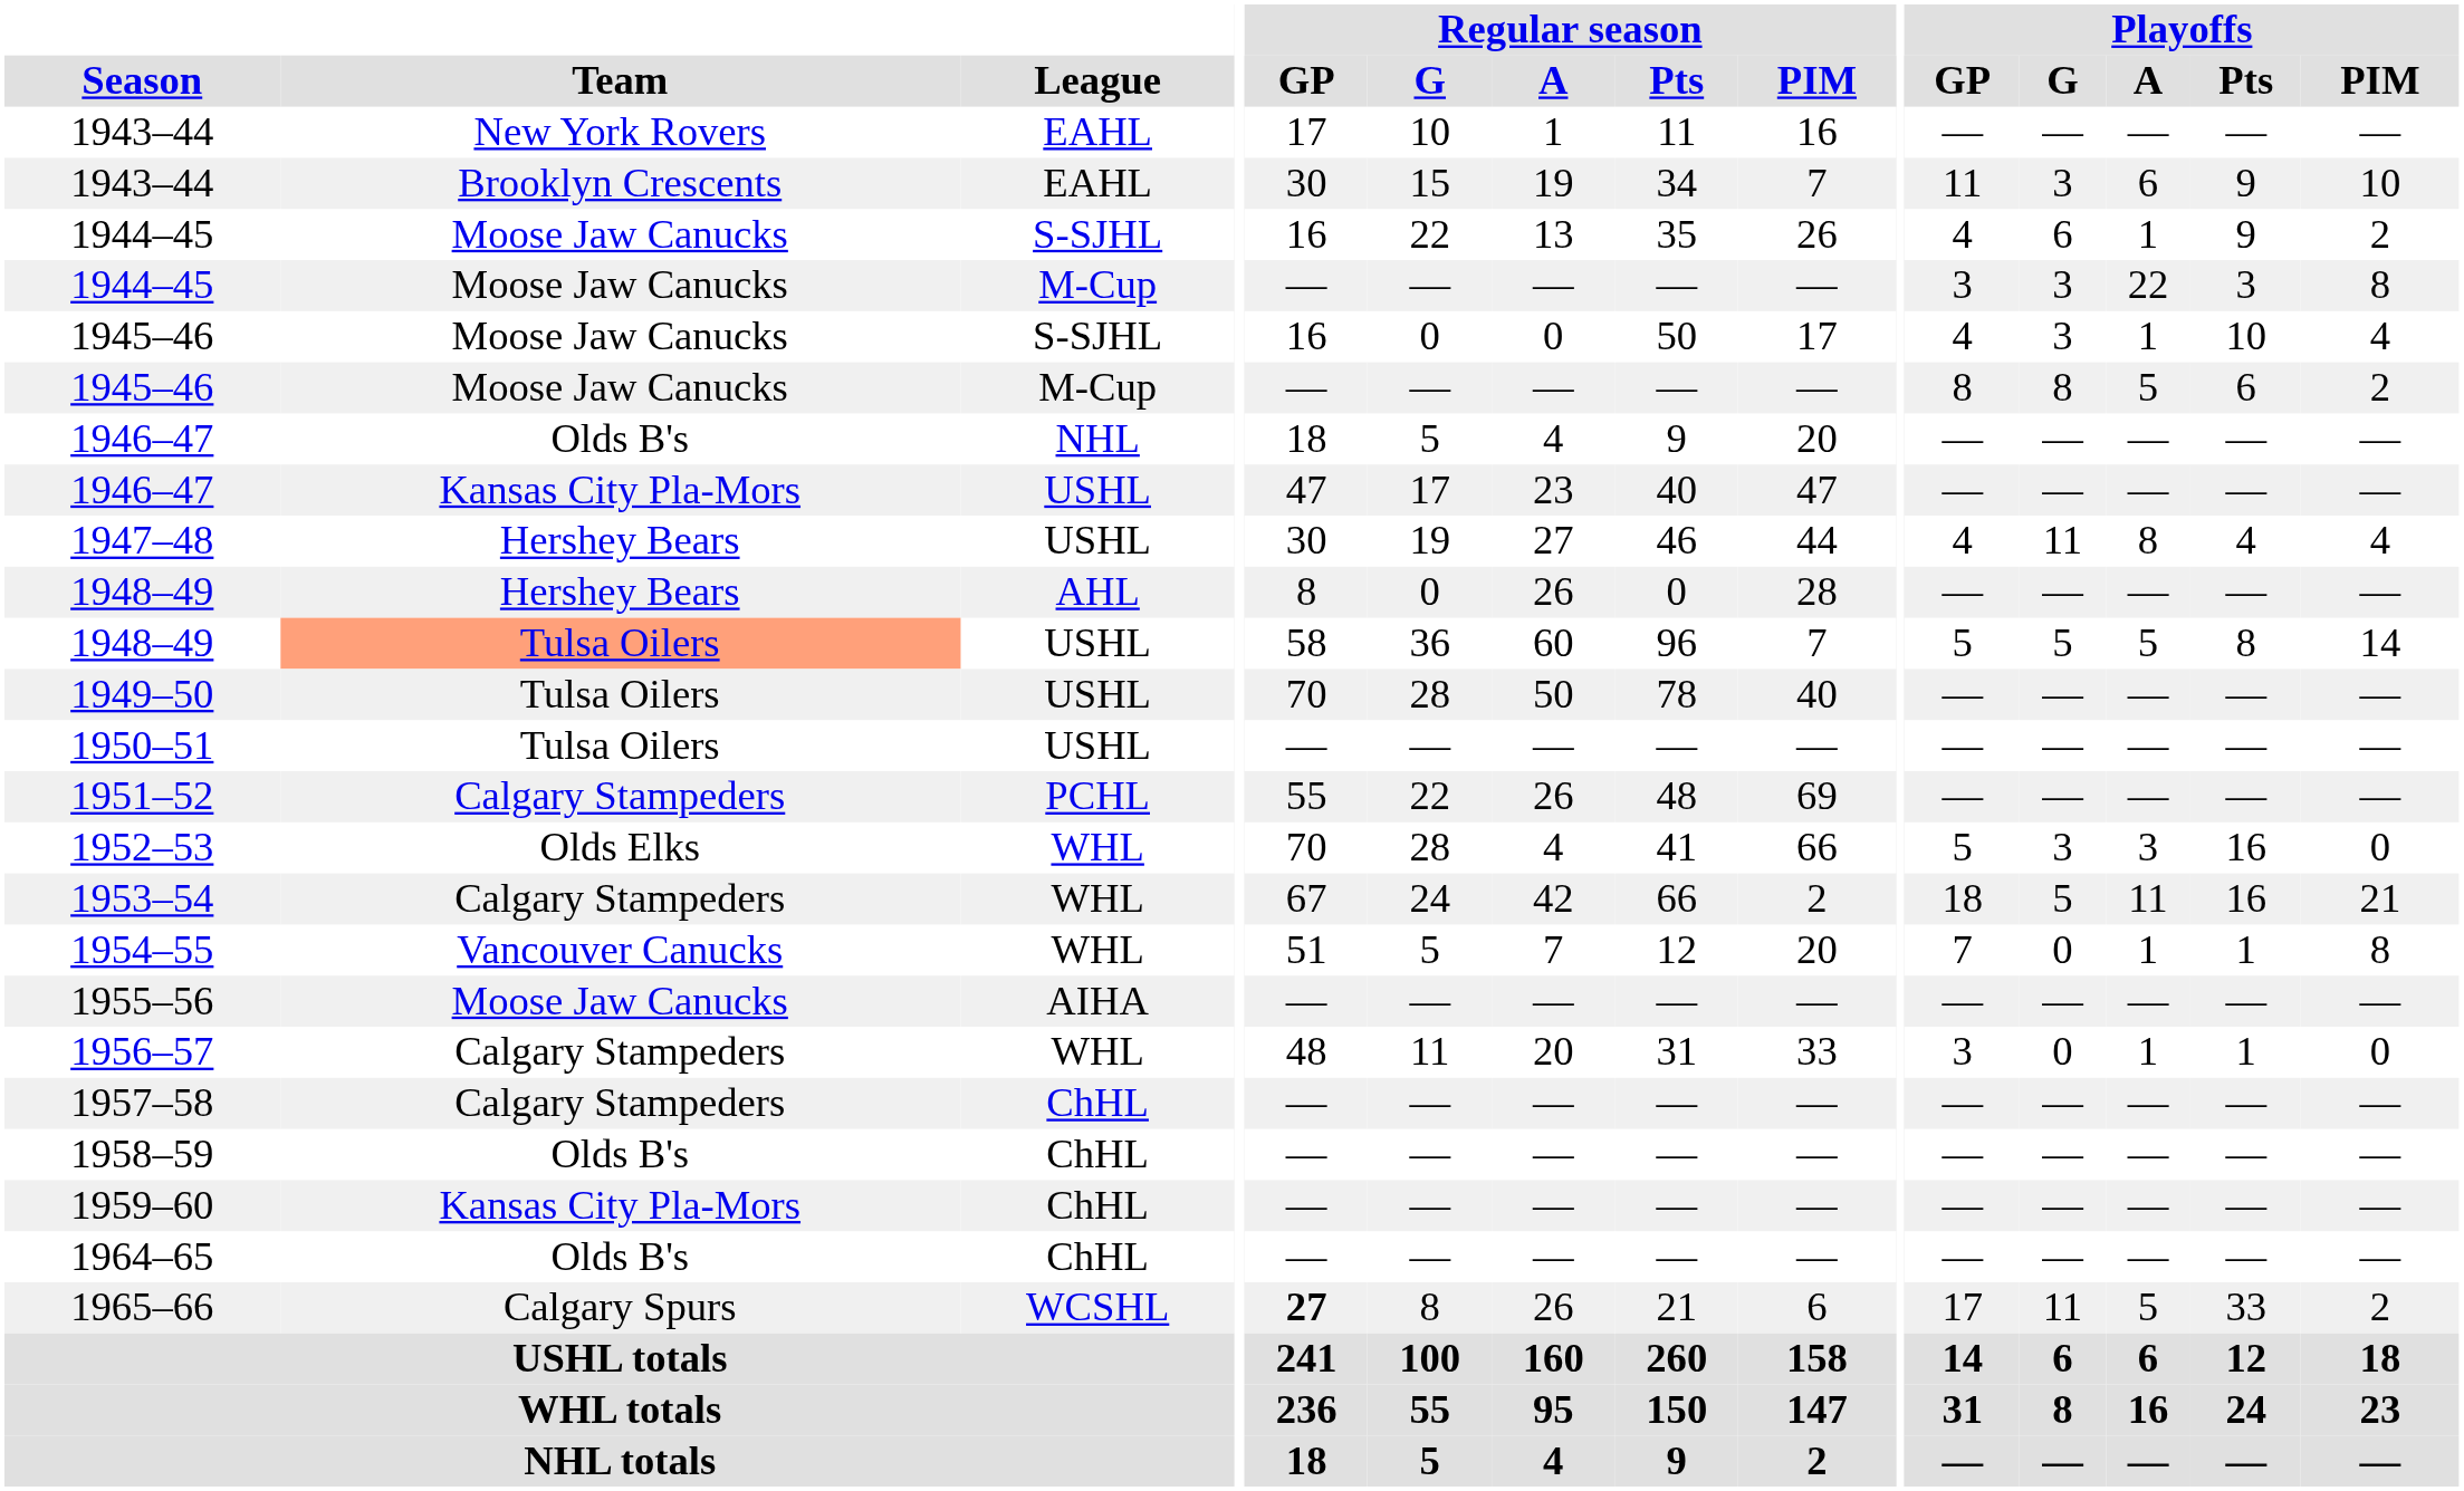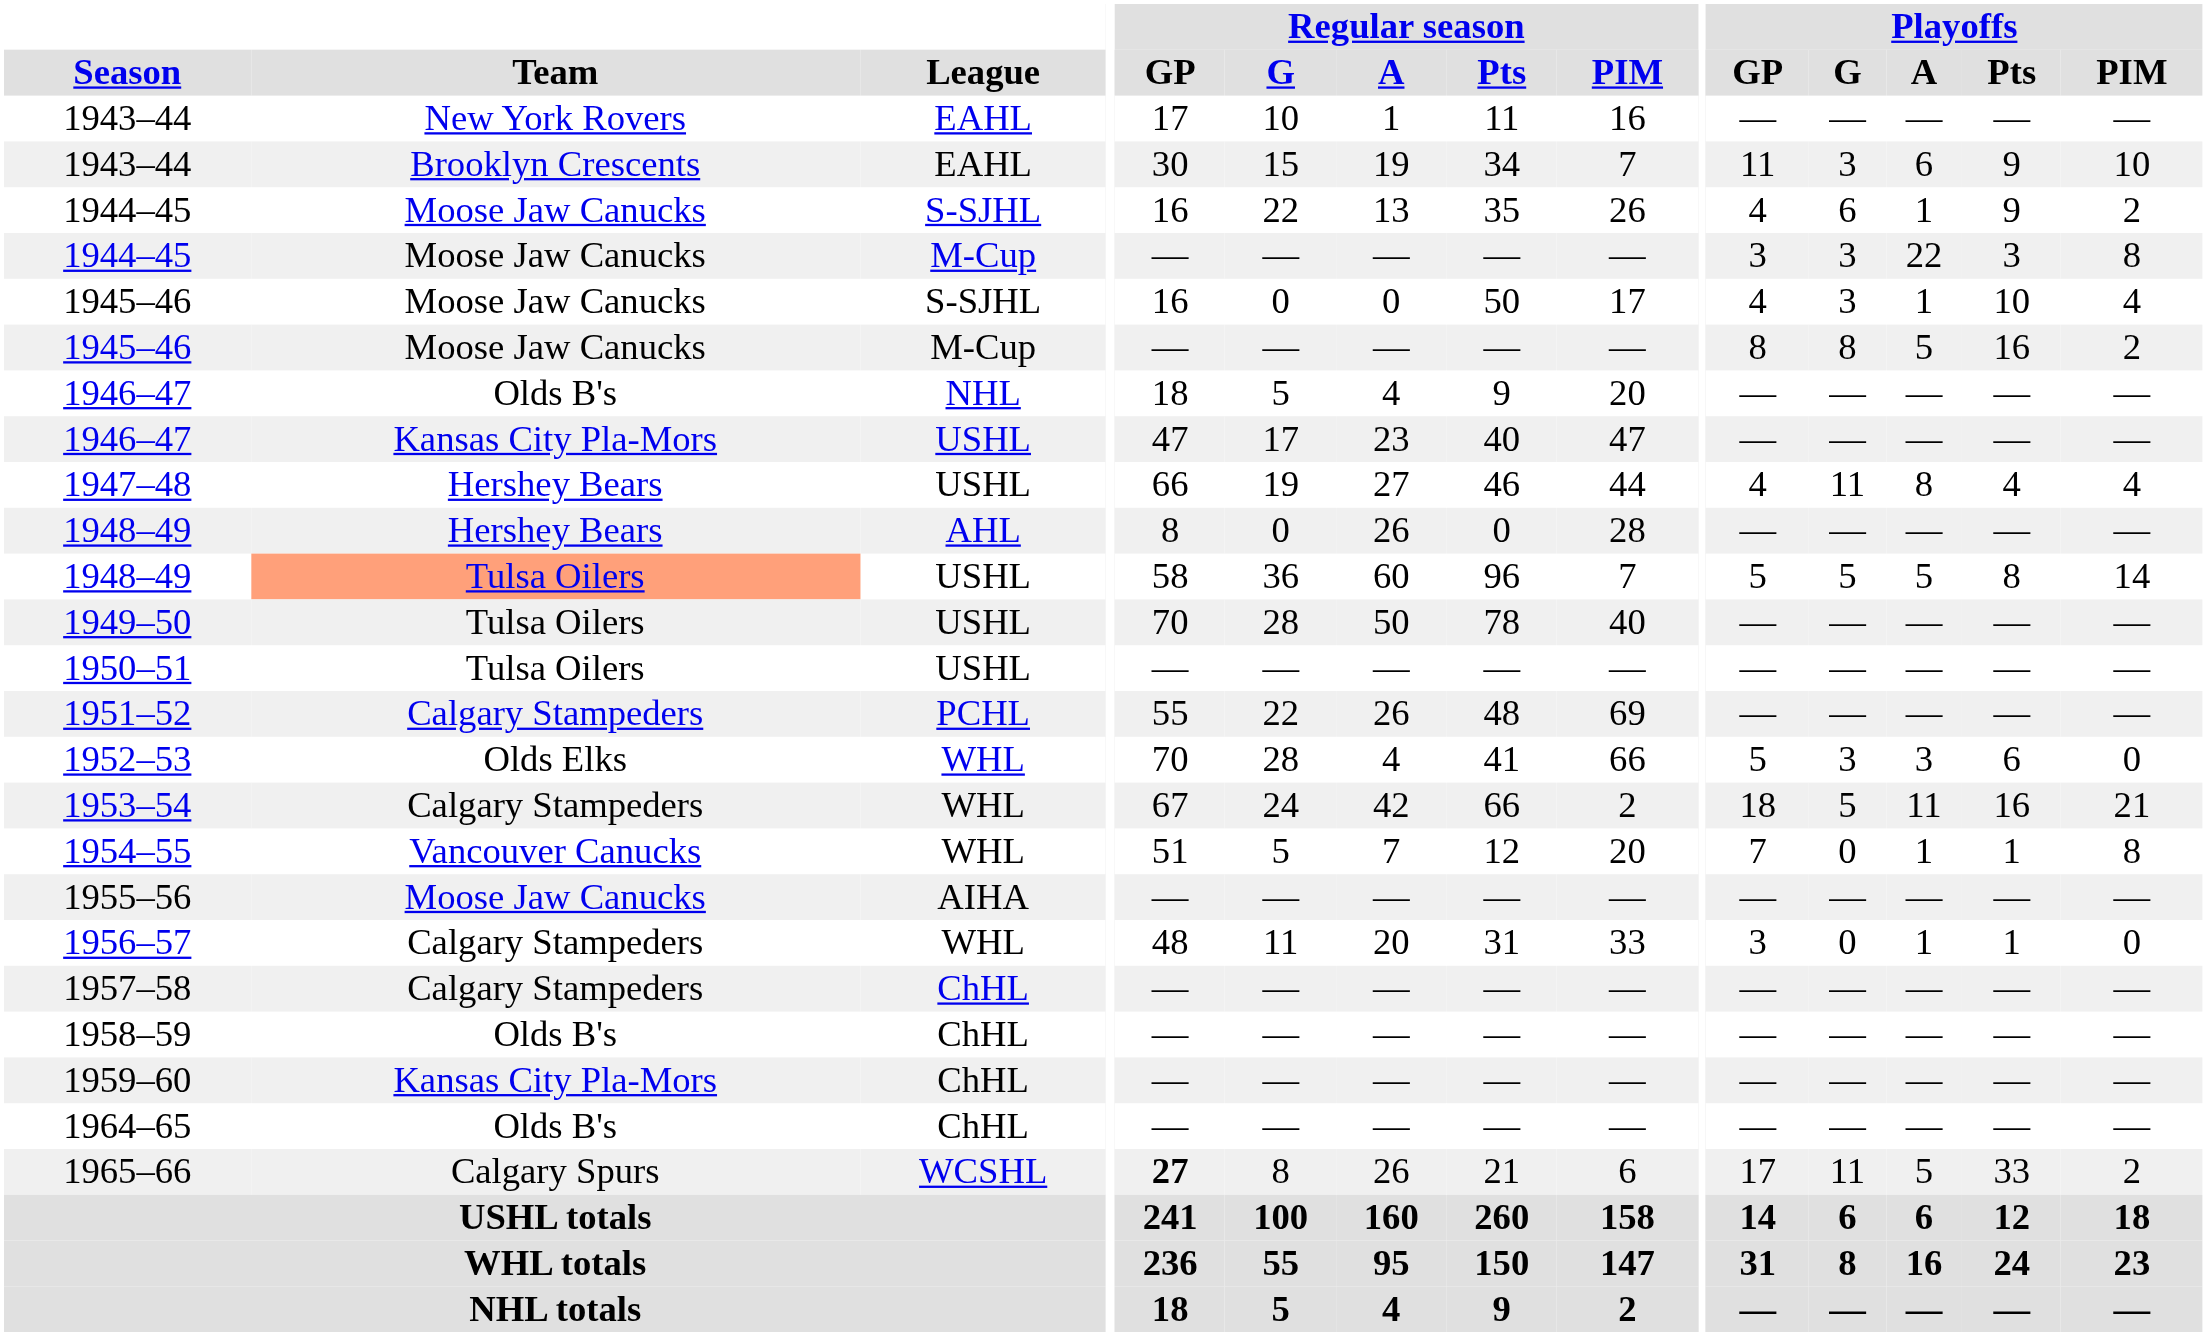 <table border="0" cellpadding="1" cellspacing="0" style="text-align:center; width:60em">
 <tr bgcolor="#e0e0e0">
 <th colspan="3" bgcolor="#ffffff"></th>
 <th rowspan="100" bgcolor="#ffffff"></th>
 <th colspan="5"><a href='#'>Regular season</a></th>
 <th rowspan="100" bgcolor="#ffffff"></th>
 <th colspan="5"><a href='#'>Playoffs</a></th>
 </tr>
 <tr bgcolor="#e0e0e0">
 <th><a href='#'>Season</a></th>
 <th>Team</th>
 <th>League</th>
 <th>GP</th>
 <th><a href='#'>G</a></th>
 <th><a href='#'>A</a></th>
 <th><a href='#'>Pts</a></th>
 <th><a href='#'>PIM</a></th>
 <th>GP</th>
 <th>G</th>
 <th>A</th>
 <th>Pts</th>
 <th>PIM</th>
 </tr>
 <tr>
 <td>1943–44</td>
 <td><a href='#'>New York Rovers</a></td>
 <td><a href='#'>EAHL</a></td>
 <td>17</td>
 <td>10</td>
 <td>1</td>
 <td>11</td>
 <td>16</td>
 <td>—</td>
 <td>—</td>
 <td>—</td>
 <td>—</td>
 <td>—</td>
 </tr>
 <tr bgcolor="#f0f0f0">
 <td>1943–44</td>
 <td><a href='#'>Brooklyn Crescents</a></td>
 <td>EAHL</td>
 <td>30</td>
 <td>15</td>
 <td>19</td>
 <td>34</td>
 <td>7</td>
 <td>11</td>
 <td>3</td>
 <td>6</td>
 <td>9</td>
 <td>10</td>
 </tr>
 <tr>
 <td>1944–45</td>
 <td><a href='#'>Moose Jaw Canucks</a></td>
 <td><a href='#'>S-SJHL</a></td>
 <td>16</td>
 <td>22</td>
 <td>13</td>
 <td>35</td>
 <td>26</td>
 <td>4</td>
 <td>6</td>
 <td>1</td>
 <td>9</td>
 <td>2</td>
 </tr>
 <tr bgcolor="#f0f0f0">
 <td><a href='#'>1944–45</a></td>
 <td>Moose Jaw Canucks</td>
 <td><a href='#'>M-Cup</a></td>
 <td>—</td>
 <td>—</td>
 <td>—</td>
 <td>—</td>
 <td>—</td>
 <td>3</td>
 <td>3</td>
 <td>22</td>
 <td>3</td>
 <td>8</td>
 </tr>
 <tr>
 <td>1945–46</td>
 <td>Moose Jaw Canucks</td>
 <td>S-SJHL</td>
 <td>16</td>
 <td>0</td>
 <td>0</td>
 <td>50</td>
 <td>17</td>
 <td>4</td>
 <td>3</td>
 <td>1</td>
 <td>10</td>
 <td>4</td>
 </tr>
 <tr bgcolor="#f0f0f0">
 <td><a href='#'>1945–46</a></td>
 <td>Moose Jaw Canucks</td>
 <td>M-Cup</td>
 <td>—</td>
 <td>—</td>
 <td>—</td>
 <td>—</td>
 <td>—</td>
 <td>8</td>
 <td>8</td>
 <td>5</td>
-<td>6</td>
+<td>16</td>
 <td>2</td>
 </tr>
 <tr>
 <td><a href='#'>1946–47</a></td>
 <td>Olds B's</td>
 <td><a href='#'>NHL</a></td>
 <td>18</td>
 <td>5</td>
 <td>4</td>
 <td>9</td>
 <td>20</td>
 <td>—</td>
 <td>—</td>
 <td>—</td>
 <td>—</td>
 <td>—</td>
 </tr>
 <tr bgcolor="#f0f0f0">
 <td><a href='#'>1946–47</a></td>
 <td><a href='#'>Kansas City Pla-Mors</a></td>
 <td><a href='#'>USHL</a></td>
 <td>47</td>
 <td>17</td>
 <td>23</td>
 <td>40</td>
 <td>47</td>
 <td>—</td>
 <td>—</td>
 <td>—</td>
 <td>—</td>
 <td>—</td>
 </tr>
 <tr>
 <td><a href='#'>1947–48</a></td>
 <td><a href='#'>Hershey Bears</a></td>
 <td>USHL</td>
-<td>30</td>
+<td>66</td>
 <td>19</td>
 <td>27</td>
 <td>46</td>
 <td>44</td>
 <td>4</td>
 <td>11</td>
 <td>8</td>
 <td>4</td>
 <td>4</td>
 </tr>
 <tr bgcolor="#f0f0f0">
 <td><a href='#'>1948–49</a></td>
 <td><a href='#'>Hershey Bears</a></td>
 <td><a href='#'>AHL</a></td>
 <td>8</td>
 <td>0</td>
 <td>26</td>
 <td>0</td>
 <td>28</td>
 <td>—</td>
 <td>—</td>
 <td>—</td>
 <td>—</td>
 <td>—</td>
 </tr>
 <tr>
 <td><a href='#'>1948–49</a></td>
 <td style="background: lightsalmon;"><a href='#'>Tulsa Oilers</a></td>
 <td>USHL</td>
 <td>58</td>
 <td>36</td>
 <td>60</td>
 <td>96</td>
 <td>7</td>
 <td>5</td>
 <td>5</td>
 <td>5</td>
 <td>8</td>
 <td>14</td>
 </tr>
 <tr bgcolor="#f0f0f0">
 <td><a href='#'>1949–50</a></td>
 <td>Tulsa Oilers</td>
 <td>USHL</td>
 <td>70</td>
 <td>28</td>
 <td>50</td>
 <td>78</td>
 <td>40</td>
 <td>—</td>
 <td>—</td>
 <td>—</td>
 <td>—</td>
 <td>—</td>
 </tr>
 <tr>
 <td><a href='#'>1950–51</a></td>
 <td>Tulsa Oilers</td>
 <td>USHL</td>
 <td>—</td>
 <td>—</td>
 <td>—</td>
 <td>—</td>
 <td>—</td>
 <td>—</td>
 <td>—</td>
 <td>—</td>
 <td>—</td>
 <td>—</td>
 </tr>
 <tr bgcolor="#f0f0f0">
 <td><a href='#'>1951–52</a></td>
 <td><a href='#'>Calgary Stampeders</a></td>
 <td><a href='#'>PCHL</a></td>
 <td>55</td>
 <td>22</td>
 <td>26</td>
 <td>48</td>
 <td>69</td>
 <td>—</td>
 <td>—</td>
 <td>—</td>
 <td>—</td>
 <td>—</td>
 </tr>
 <tr>
 <td><a href='#'>1952–53</a></td>
 <td>Olds Elks</td>
 <td><a href='#'>WHL</a></td>
 <td>70</td>
 <td>28</td>
 <td>4</td>
 <td>41</td>
 <td>66</td>
 <td>5</td>
 <td>3</td>
 <td>3</td>
-<td>16</td>
+<td>6</td>
 <td>0</td>
 </tr>
 <tr bgcolor="#f0f0f0">
 <td><a href='#'>1953–54</a></td>
 <td>Calgary Stampeders</td>
 <td>WHL</td>
 <td>67</td>
 <td>24</td>
 <td>42</td>
 <td>66</td>
 <td>2</td>
 <td>18</td>
 <td>5</td>
 <td>11</td>
 <td>16</td>
 <td>21</td>
 </tr>
 <tr>
 <td><a href='#'>1954–55</a></td>
 <td><a href='#'>Vancouver Canucks</a></td>
 <td>WHL</td>
 <td>51</td>
 <td>5</td>
 <td>7</td>
 <td>12</td>
 <td>20</td>
 <td>7</td>
 <td>0</td>
 <td>1</td>
 <td>1</td>
 <td>8</td>
 </tr>
 <tr bgcolor="#f0f0f0">
 <td>1955–56</td>
 <td><a href='#'>Moose Jaw Canucks</a></td>
 <td>AIHA</td>
 <td>—</td>
 <td>—</td>
 <td>—</td>
 <td>—</td>
 <td>—</td>
 <td>—</td>
 <td>—</td>
 <td>—</td>
 <td>—</td>
 <td>—</td>
 </tr>
 <tr>
 <td><a href='#'>1956–57</a></td>
 <td>Calgary Stampeders</td>
 <td>WHL</td>
 <td>48</td>
 <td>11</td>
 <td>20</td>
 <td>31</td>
 <td>33</td>
 <td>3</td>
 <td>0</td>
 <td>1</td>
 <td>1</td>
 <td>0</td>
 </tr>
 <tr bgcolor="#f0f0f0">
 <td>1957–58</td>
 <td>Calgary Stampeders</td>
 <td><a href='#'>ChHL</a></td>
 <td>—</td>
 <td>—</td>
 <td>—</td>
 <td>—</td>
 <td>—</td>
 <td>—</td>
 <td>—</td>
 <td>—</td>
 <td>—</td>
 <td>—</td>
 </tr>
 <tr>
 <td>1958–59</td>
 <td>Olds B's</td>
 <td>ChHL</td>
 <td>—</td>
 <td>—</td>
 <td>—</td>
 <td>—</td>
 <td>—</td>
 <td>—</td>
 <td>—</td>
 <td>—</td>
 <td>—</td>
 <td>—</td>
 </tr>
 <tr bgcolor="#f0f0f0">
 <td>1959–60</td>
 <td><a href='#'>Kansas City Pla-Mors</a></td>
 <td>ChHL</td>
 <td>—</td>
 <td>—</td>
 <td>—</td>
 <td>—</td>
 <td>—</td>
 <td>—</td>
 <td>—</td>
 <td>—</td>
 <td>—</td>
 <td>—</td>
 </tr>
 <tr>
 <td>1964–65</td>
 <td>Olds B's</td>
 <td>ChHL</td>
 <td>—</td>
 <td>—</td>
 <td>—</td>
 <td>—</td>
 <td>—</td>
 <td>—</td>
 <td>—</td>
 <td>—</td>
 <td>—</td>
 <td>—</td>
 </tr>
 <tr bgcolor="#f0f0f0">
 <td>1965–66</td>
 <td>Calgary Spurs</td>
 <td><a href='#'>WCSHL</a></td>
 <td><strong>27</strong></td>
 <td>8</td>
 <td>26</td>
 <td>21</td>
 <td>6</td>
 <td>17</td>
 <td>11</td>
 <td>5</td>
 <td>33</td>
 <td>2</td>
 </tr>
 <tr bgcolor="#e0e0e0">
 <th colspan="3">USHL totals</th>
 <th>241</th>
 <th>100</th>
 <th>160</th>
 <th>260</th>
 <th>158</th>
 <th>14</th>
 <th>6</th>
 <th>6</th>
 <th>12</th>
 <th>18</th>
 </tr>
 <tr bgcolor="#e0e0e0">
 <th colspan="3">WHL totals</th>
 <th>236</th>
 <th>55</th>
 <th>95</th>
 <th>150</th>
 <th>147</th>
 <th>31</th>
 <th>8</th>
 <th>16</th>
 <th>24</th>
 <th>23</th>
 </tr>
 <tr bgcolor="#e0e0e0">
 <th colspan="3">NHL totals</th>
 <th>18</th>
 <th>5</th>
 <th>4</th>
 <th>9</th>
 <th>2</th>
 <th>—</th>
 <th>—</th>
 <th>—</th>
 <th>—</th>
 <th>—</th>
 </tr>
 </table>
